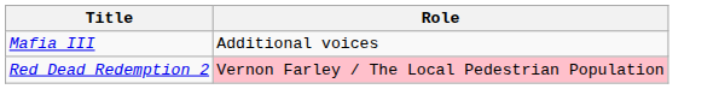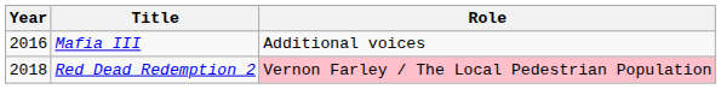 <table class="wikitable sortable">
 <tr>
+<th>Year</th>
 <th>Title</th>
 <th>Role</th>
 </tr>
 <tr>
+<td>2016</td>
 <td><em><a href='#'>Mafia III</a></em></td>
 <td>Additional voices</td>
 </tr>
 <tr>
+<td>2018</td>
 <td><em><a href='#'>Red Dead Redemption 2</a></em></td>
 <td style="background: pink;">Vernon Farley / The Local Pedestrian Population</td>
 </tr>
 </table>
